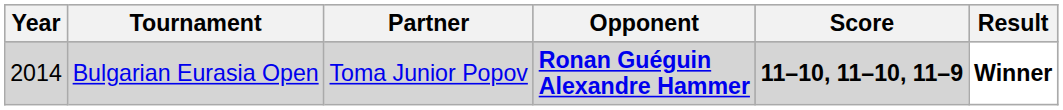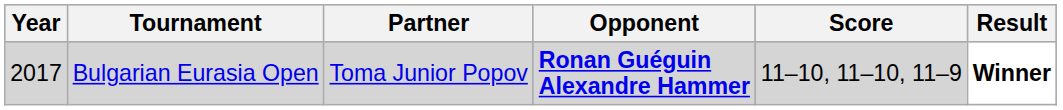 <table class="sortable wikitable" style="font-size: 90%;">
 <tr>
 <th>Year</th>
 <th>Tournament</th>
 <th>Partner</th>
 <th>Opponent</th>
 <th>Score</th>
 <th>Result</th>
 </tr>
 <tr style="background:#D5D5D5">
-<td align="center">2014</td>
+<td align="center">2017</td>
 <td align="left"><a href='#'>Bulgarian Eurasia Open</a></td>
 <td align="left"> <a href='#'>Toma Junior Popov</a></td>
 <td align="left"><strong> <a href='#'>Ronan Guéguin</a><br> <a href='#'>Alexandre Hammer</a></strong></td>
-<td align="left"><strong>11–10, 11–10, 11–9</strong></td>
+<td align="left">11–10, 11–10, 11–9</td>
 <td style="text-align:left; background:white"> <strong>Winner</strong></td>
 </tr>
 </table>
